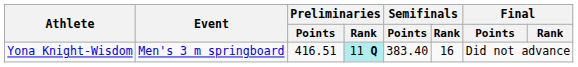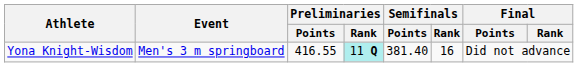 <table class=wikitable style="font-size:90%">
 <tr>
 <th rowspan="2">Athlete</th>
 <th rowspan="2">Event</th>
 <th colspan="2">Preliminaries</th>
 <th colspan="2">Semifinals</th>
 <th colspan="2">Final</th>
 </tr>
 <tr style="font-size:95%">
 <th>Points</th>
 <th>Rank</th>
 <th>Points</th>
 <th>Rank</th>
 <th>Points</th>
 <th>Rank</th>
 </tr>
 <tr align=center>
 <td align=left><a href='#'>Yona Knight-Wisdom</a></td>
 <td align=left><a href='#'>Men's 3 m springboard</a></td>
-<td>416.51</td>
+<td>416.55</td>
 <td style="background: paleturquoise;">11 <strong>Q</strong></td>
-<td>383.40</td>
+<td>381.40</td>
 <td>16</td>
 <td colspan="2">Did not advance</td>
 </tr>
 </table>
